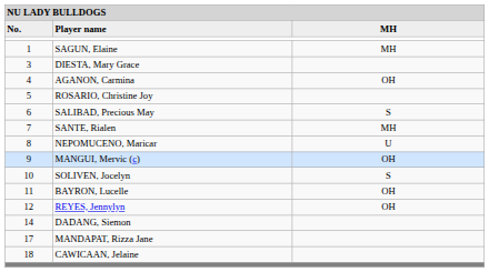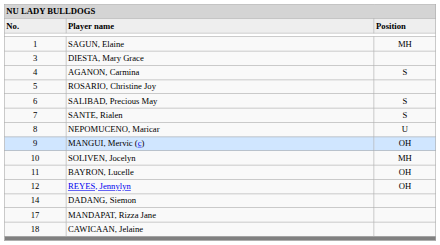 <table class="wikitable collapsible collapsed" style="font-size:90%;width:50em;">
 <tr>
 <th style="background:#D4D4D4; text-align:left;" colspan=3> NU LADY BULLDOGS</th>
 </tr>
 <tr style="background:#EEEEEE; font-weight:bold;">
 <td width=10%>No.</td>
 <td width=50%>Player name</td>
-<td style="text-align:center">MH</td>
+<td width=10%>Position</td>
 </tr>
 <tr style="background:#FFFFFF;">
 <td colspan=3 style="text-align:center"></td>
 </tr>
 <tr>
 <td style="text-align:center">1</td>
 <td>SAGUN, Elaine</td>
 <td style="text-align:center">MH</td>
 </tr>
 <tr>
 <td style="text-align:center">3</td>
 <td>DIESTA, Mary Grace</td>
 <td style="text-align:center"></td>
 </tr>
 <tr>
 <td style="text-align:center">4</td>
 <td>AGANON, Carmina</td>
-<td style="text-align:center">OH</td>
+<td style="text-align:center">S</td>
 </tr>
 <tr>
 <td style="text-align:center">5</td>
 <td>ROSARIO, Christine Joy</td>
 <td style="text-align:center"></td>
 </tr>
 <tr>
 <td style="text-align:center">6</td>
 <td>SALIBAD, Precious May</td>
 <td style="text-align:center">S</td>
 </tr>
 <tr>
 <td style="text-align:center">7</td>
 <td>SANTE, Rialen</td>
-<td style="text-align:center">MH</td>
+<td style="text-align:center">S</td>
 </tr>
 <tr>
 <td style="text-align:center">8</td>
 <td>NEPOMUCENO, Maricar</td>
 <td style="text-align:center">U</td>
 </tr>
 <tr style="background:#D0E6FF">
 <td style="text-align:center">9</td>
 <td>MANGUI, Mervic (<a href='#'>c</a>)</td>
 <td style="text-align:center">OH</td>
 </tr>
 <tr>
 <td style="text-align:center">10</td>
 <td>SOLIVEN, Jocelyn</td>
-<td style="text-align:center">S</td>
+<td style="text-align:center">MH</td>
 </tr>
 <tr>
 <td style="text-align:center">11</td>
 <td>BAYRON, Lucelle</td>
 <td style="text-align:center">OH</td>
 </tr>
 <tr>
 <td style="text-align:center">12</td>
 <td><a href='#'>REYES, Jennylyn</a></td>
 <td style="text-align:center">OH</td>
 </tr>
 <tr>
 <td style="text-align:center">14</td>
 <td>DADANG, Siemon</td>
 <td style="text-align:center"></td>
 </tr>
 <tr>
 <td style="text-align:center">17</td>
 <td>MANDAPAT, Rizza Jane</td>
 <td style="text-align:center"></td>
 </tr>
 <tr>
 <td style="text-align:center">18</td>
 <td>CAWICAAN, Jelaine</td>
 <td style="text-align:center"></td>
 </tr>
 <tr>
 <th style="background:gray;" colspan=3></th>
 </tr>
 <tr>
 </tr>
 </table>
